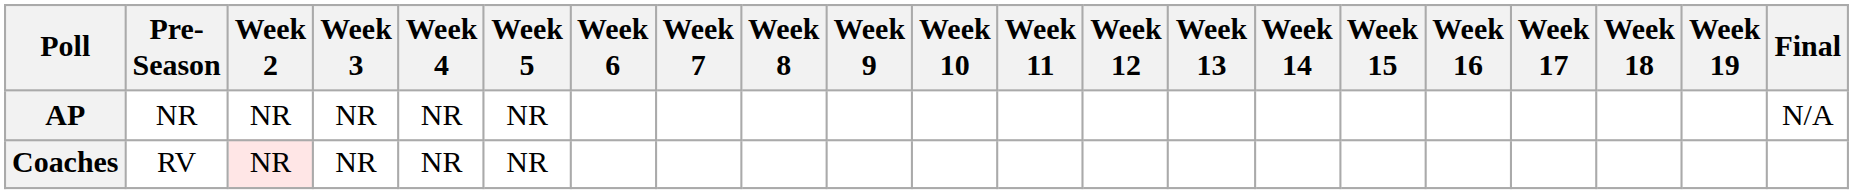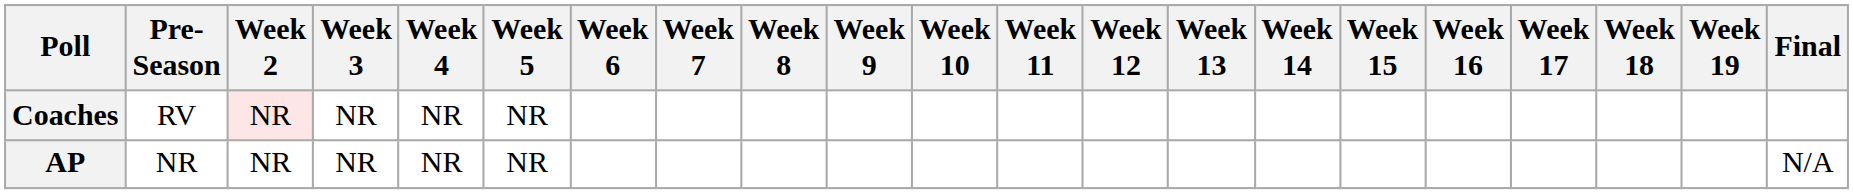 <table class="wikitable" style="white-space:nowrap;font-size:90%">
 <tr>
 <th>Poll</th>
 <th>Pre-<br>Season</th>
 <th>Week<br>2</th>
 <th>Week<br>3</th>
 <th>Week<br>4</th>
 <th>Week<br>5</th>
 <th>Week<br>6</th>
 <th>Week<br>7</th>
 <th>Week<br>8</th>
 <th>Week<br>9</th>
 <th>Week<br>10</th>
 <th>Week<br>11</th>
 <th>Week<br>12</th>
 <th>Week<br>13</th>
 <th>Week<br>14</th>
 <th>Week<br>15</th>
 <th>Week<br>16</th>
 <th>Week<br>17</th>
 <th>Week<br>18</th>
 <th>Week<br>19</th>
 <th>Final</th>
 </tr>
 <tr style="text-align:center;">
+<th>Coaches</th>
+<td style="background:#FFF;">RV</td>
+<td style="background:#FFE6E6;">NR</td>
+<td style="background:#FFF;">NR</td>
+<td style="background:#FFF;">NR</td>
+<td style="background:#FFF;">NR</td>
+<td style="background:#FFF;"></td>
+<td style="background:#FFF;"></td>
+<td style="background:#FFF;"></td>
+<td style="background:#FFF;"></td>
+<td style="background:#FFF;"></td>
+<td style="background:#FFF;"></td>
+<td style="background:#FFF;"></td>
+<td style="background:#FFF;"></td>
+<td style="background:#FFF;"></td>
+<td style="background:#FFF;"></td>
+<td style="background:#FFF;"></td>
+<td style="background:#FFF;"></td>
+<td style="background:#FFF;"></td>
+<td style="background:#FFF;"></td>
+<td style="background:#FFF;"></td>
+</tr>
+<tr style="text-align:center;">
 <th>AP</th>
 <td style="background:#FFF;">NR</td>
 <td style="background:#FFF;">NR</td>
 <td style="background:#FFF;">NR</td>
 <td style="background:#FFF;">NR</td>
 <td style="background:#FFF;">NR</td>
 <td style="background:#FFF;"></td>
 <td style="background:#FFF;"></td>
 <td style="background:#FFF;"></td>
 <td style="background:#FFF;"></td>
 <td style="background:#FFF;"></td>
 <td style="background:#FFF;"></td>
 <td style="background:#FFF;"></td>
 <td style="background:#FFF;"></td>
 <td style="background:#FFF;"></td>
 <td style="background:#FFF;"></td>
 <td style="background:#FFF;"></td>
 <td style="background:#FFF;"></td>
 <td style="background:#FFF;"></td>
 <td style="background:#FFF;"></td>
 <td style="background:#FFF;">N/A</td>
 </tr>
-<tr style="text-align:center;">
-<th>Coaches</th>
-<td style="background:#FFF;">RV</td>
-<td style="background:#FFE6E6;">NR</td>
-<td style="background:#FFF;">NR</td>
-<td style="background:#FFF;">NR</td>
-<td style="background:#FFF;">NR</td>
-<td style="background:#FFF;"></td>
-<td style="background:#FFF;"></td>
-<td style="background:#FFF;"></td>
-<td style="background:#FFF;"></td>
-<td style="background:#FFF;"></td>
-<td style="background:#FFF;"></td>
-<td style="background:#FFF;"></td>
-<td style="background:#FFF;"></td>
-<td style="background:#FFF;"></td>
-<td style="background:#FFF;"></td>
-<td style="background:#FFF;"></td>
-<td style="background:#FFF;"></td>
-<td style="background:#FFF;"></td>
-<td style="background:#FFF;"></td>
-<td style="background:#FFF;"></td>
-</tr>
 </table>
